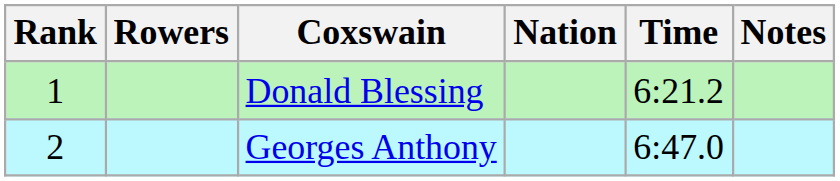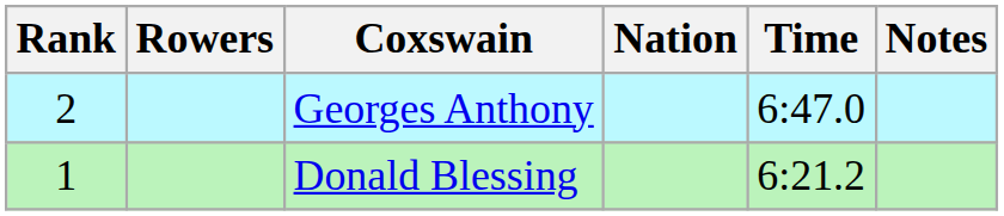 <table class="wikitable sortable" style="text-align:center">
 <tr>
 <th>Rank</th>
 <th>Rowers</th>
 <th>Coxswain</th>
 <th>Nation</th>
 <th>Time</th>
 <th>Notes</th>
 </tr>
+<tr bgcolor=bbf9ff>
+<td>2</td>
+<td align=left></td>
+<td align=left><a href='#'>Georges Anthony</a></td>
+<td align=left></td>
+<td>6:47.0</td>
+<td></td>
+</tr>
 <tr bgcolor=bbf3bb>
 <td>1</td>
 <td align=left></td>
 <td align=left><a href='#'>Donald Blessing</a></td>
 <td align=left></td>
 <td>6:21.2</td>
 <td></td>
 </tr>
-<tr bgcolor=bbf9ff>
-<td>2</td>
-<td align=left></td>
-<td align=left><a href='#'>Georges Anthony</a></td>
-<td align=left></td>
-<td>6:47.0</td>
-<td></td>
-</tr>
 </table>
